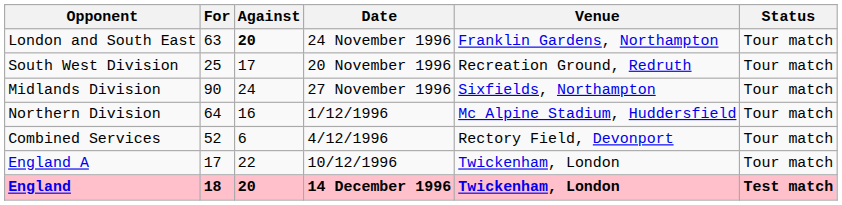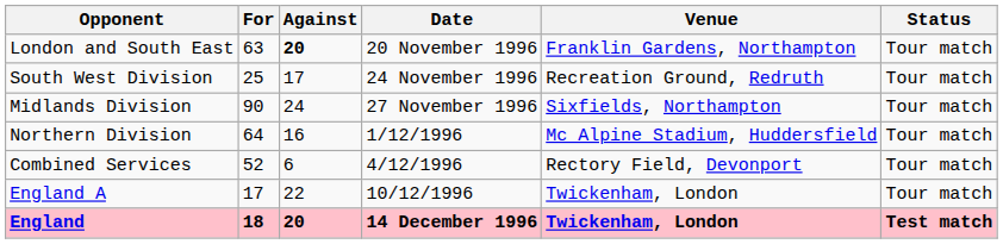 <table class=wikitable>
 <tr>
 <th>Opponent</th>
 <th>For</th>
 <th>Against</th>
 <th>Date</th>
 <th>Venue</th>
 <th>Status</th>
 </tr>
 <tr>
 <td>London and South East</td>
 <td>63</td>
 <td><strong>20</strong></td>
-<td>24 November 1996</td>
+<td>20 November 1996</td>
 <td><a href='#'>Franklin Gardens</a>, <a href='#'>Northampton</a></td>
 <td>Tour match</td>
 </tr>
 <tr>
 <td>South West Division</td>
 <td>25</td>
 <td>17</td>
-<td>20 November 1996</td>
+<td>24 November 1996</td>
 <td>Recreation Ground, <a href='#'>Redruth</a></td>
 <td>Tour match</td>
 </tr>
 <tr>
 <td>Midlands Division</td>
 <td>90</td>
 <td>24</td>
 <td>27 November 1996</td>
 <td><a href='#'>Sixfields</a>, <a href='#'>Northampton</a></td>
 <td>Tour match</td>
 </tr>
 <tr>
 <td>Northern Division</td>
 <td>64</td>
 <td>16</td>
 <td>1/12/1996</td>
 <td><a href='#'>Mc Alpine Stadium</a>, <a href='#'>Huddersfield</a></td>
 <td>Tour match</td>
 </tr>
 <tr>
 <td>Combined Services</td>
 <td>52</td>
 <td>6</td>
 <td>4/12/1996</td>
 <td>Rectory Field, <a href='#'>Devonport</a></td>
 <td>Tour match</td>
 </tr>
 <tr>
 <td><a href='#'>England A</a></td>
 <td>17</td>
 <td>22</td>
 <td>10/12/1996</td>
 <td><a href='#'>Twickenham</a>, London</td>
 <td>Tour match</td>
 </tr>
 <tr bgcolor=pink>
 <td><strong><a href='#'>England</a></strong></td>
 <td><strong>18</strong></td>
 <td><strong>20</strong></td>
 <td><strong>14 December 1996</strong></td>
 <td><strong><a href='#'>Twickenham</a>, London</strong></td>
 <td><strong>Test match</strong></td>
 </tr>
 </table>
